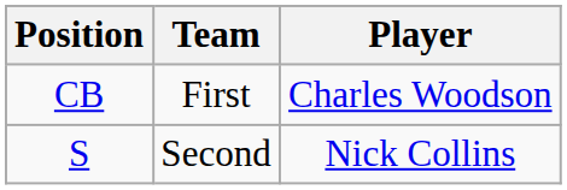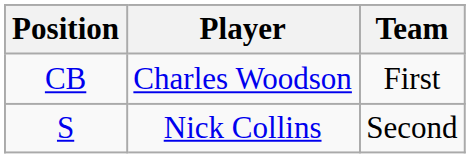 <table class="wikitable">
 <tr>
 <th>Position</th>
+<th>Player</th>
 <th>Team</th>
-<th>Player</th>
 </tr>
 <tr style="background:#ffddoo; text-align:center;">
 <td><a href='#'>CB</a></td>
+<td><a href='#'>Charles Woodson</a></td>
 <td>First</td>
-<td><a href='#'>Charles Woodson</a></td>
 </tr>
 <tr style="background:#ffddoo; text-align:center;">
 <td><a href='#'>S</a></td>
+<td><a href='#'>Nick Collins</a></td>
 <td>Second</td>
-<td><a href='#'>Nick Collins</a></td>
 </tr>
 </table>
